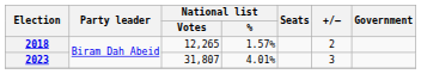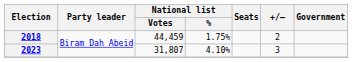 <table class="wikitable" style="text-align:right;font-size:95%;">
 <tr>
 <th rowspan="2" width="75">Election</th>
 <th rowspan="2">Party leader</th>
 <th colspan="2">National list</th>
 <th rowspan="2">Seats</th>
 <th rowspan="2" width="45">+/–</th>
 <th rowspan="2">Government</th>
 </tr>
 <tr>
 <th width="70">Votes</th>
 <th width="65">%</th>
 </tr>
 <tr>
 <th><a href='#'>2018</a></th>
 <td rowspan="2" align="left"><a href='#'>Biram Dah Abeid</a></td>
-<td>12,265</td>
-<td>1.57%</td>
+<td>44,459</td>
+<td>1.75%</td>
 <td></td>
 <td style="text-align:center;"> 2</td>
 <td></td>
 </tr>
 <tr>
 <th><a href='#'>2023</a></th>
 <td>31,807</td>
-<td>4.01%</td>
+<td>4.10%</td>
 <td></td>
 <td style="text-align:center;"> 3</td>
 <td></td>
 </tr>
 <tr>
 </tr>
 </table>
